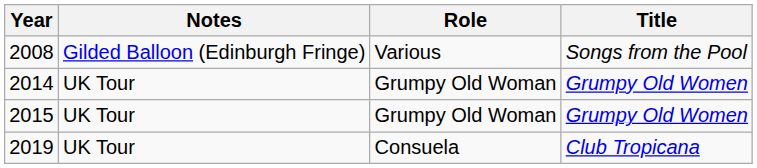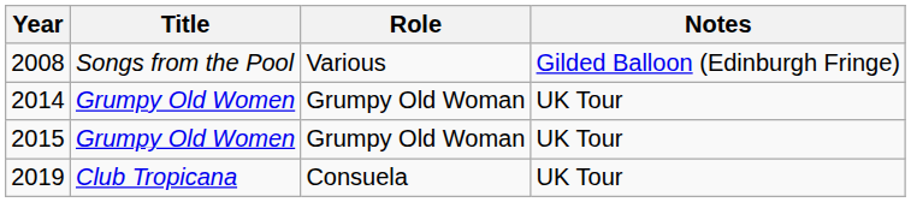 <table class="wikitable sortable">
 <tr>
 <th>Year</th>
+<th>Title</th>
+<th>Role</th>
 <th class="unsortable">Notes</th>
-<th>Role</th>
-<th>Title</th>
 </tr>
 <tr>
 <td>2008</td>
+<td><em>Songs from the Pool</em></td>
+<td>Various</td>
 <td><a href='#'>Gilded Balloon</a> (Edinburgh Fringe)</td>
-<td>Various</td>
-<td><em>Songs from the Pool</em></td>
 </tr>
 <tr>
 <td>2014</td>
+<td><em><a href='#'>Grumpy Old Women</a></em></td>
+<td>Grumpy Old Woman</td>
 <td>UK Tour</td>
-<td>Grumpy Old Woman</td>
-<td><em><a href='#'>Grumpy Old Women</a></em></td>
 </tr>
 <tr>
 <td>2015</td>
+<td><em><a href='#'>Grumpy Old Women</a></em></td>
+<td>Grumpy Old Woman</td>
 <td>UK Tour</td>
-<td>Grumpy Old Woman</td>
-<td><em><a href='#'>Grumpy Old Women</a></em></td>
 </tr>
 <tr>
 <td>2019</td>
+<td><em><a href='#'>Club Tropicana</a></em></td>
+<td>Consuela</td>
 <td>UK Tour</td>
-<td>Consuela</td>
-<td><em><a href='#'>Club Tropicana</a></em></td>
 </tr>
 </table>
